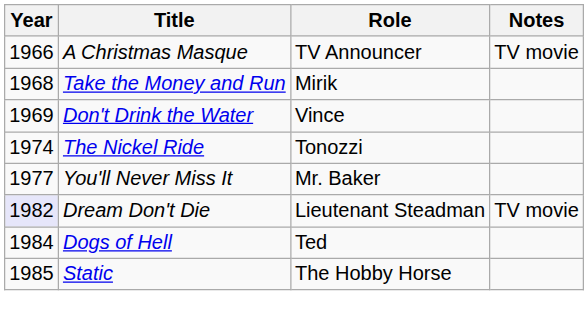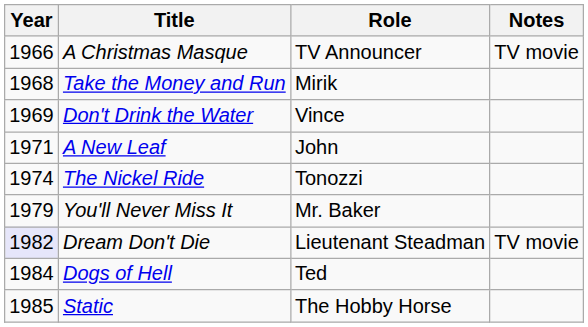 <table class="wikitable">
 <tr>
 <th>Year</th>
 <th>Title</th>
 <th>Role</th>
 <th>Notes</th>
 </tr>
 <tr>
 <td>1966</td>
 <td><em>A Christmas Masque</em></td>
 <td>TV Announcer</td>
 <td>TV movie</td>
 </tr>
 <tr>
 <td>1968</td>
 <td><em><a href='#'>Take the Money and Run</a></em></td>
 <td>Mirik</td>
 <td></td>
 </tr>
 <tr>
 <td>1969</td>
 <td><em><a href='#'>Don't Drink the Water</a></em></td>
 <td>Vince</td>
 <td></td>
 </tr>
 <tr>
+<td>1971</td>
+<td><em><a href='#'>A New Leaf</a></em></td>
+<td>John</td>
+<td></td>
+</tr>
+<tr>
 <td>1974</td>
 <td><em><a href='#'>The Nickel Ride</a></em></td>
 <td>Tonozzi</td>
 <td></td>
 </tr>
 <tr>
-<td>1977</td>
+<td>1979</td>
 <td><em>You'll Never Miss It</em></td>
 <td>Mr. Baker</td>
 <td></td>
 </tr>
 <tr>
 <td style="background: lavender;">1982</td>
 <td><em>Dream Don't Die</em></td>
 <td>Lieutenant Steadman</td>
 <td>TV movie</td>
 </tr>
 <tr>
 <td>1984</td>
 <td><em><a href='#'>Dogs of Hell</a></em></td>
 <td>Ted</td>
 <td></td>
 </tr>
 <tr>
 <td>1985</td>
 <td><em><a href='#'>Static</a></em></td>
 <td>The Hobby Horse</td>
 <td></td>
 </tr>
 </table>
